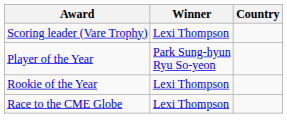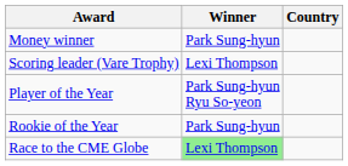 <table class="wikitable">
 <tr>
 <th>Award</th>
 <th>Winner</th>
 <th>Country</th>
+</tr>
+<tr>
+<td><a href='#'>Money winner</a></td>
+<td><a href='#'>Park Sung-hyun</a></td>
+<td></td>
 </tr>
 <tr>
 <td><a href='#'>Scoring leader (Vare Trophy)</a></td>
 <td><a href='#'>Lexi Thompson</a></td>
 <td></td>
 </tr>
 <tr>
 <td><a href='#'>Player of the Year</a></td>
 <td><a href='#'>Park Sung-hyun</a><br><a href='#'>Ryu So-yeon</a></td>
 <td><br></td>
 </tr>
 <tr>
 <td><a href='#'>Rookie of the Year</a></td>
-<td><a href='#'>Lexi Thompson</a></td>
+<td><a href='#'>Park Sung-hyun</a></td>
 <td></td>
 </tr>
 <tr>
 <td><a href='#'>Race to the CME Globe</a></td>
-<td><a href='#'>Lexi Thompson</a></td>
+<td style="background: lightgreen;"><a href='#'>Lexi Thompson</a></td>
 <td></td>
 </tr>
 </table>
